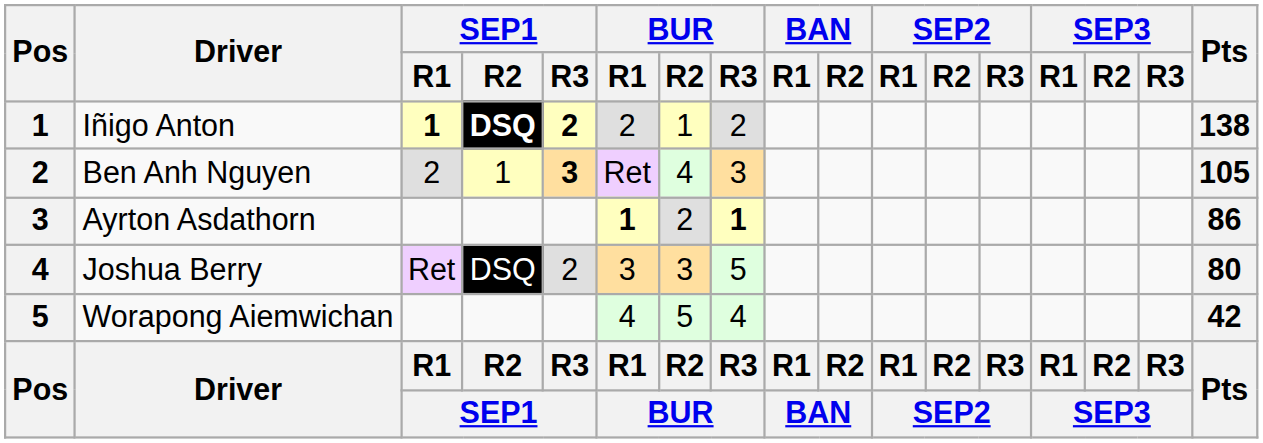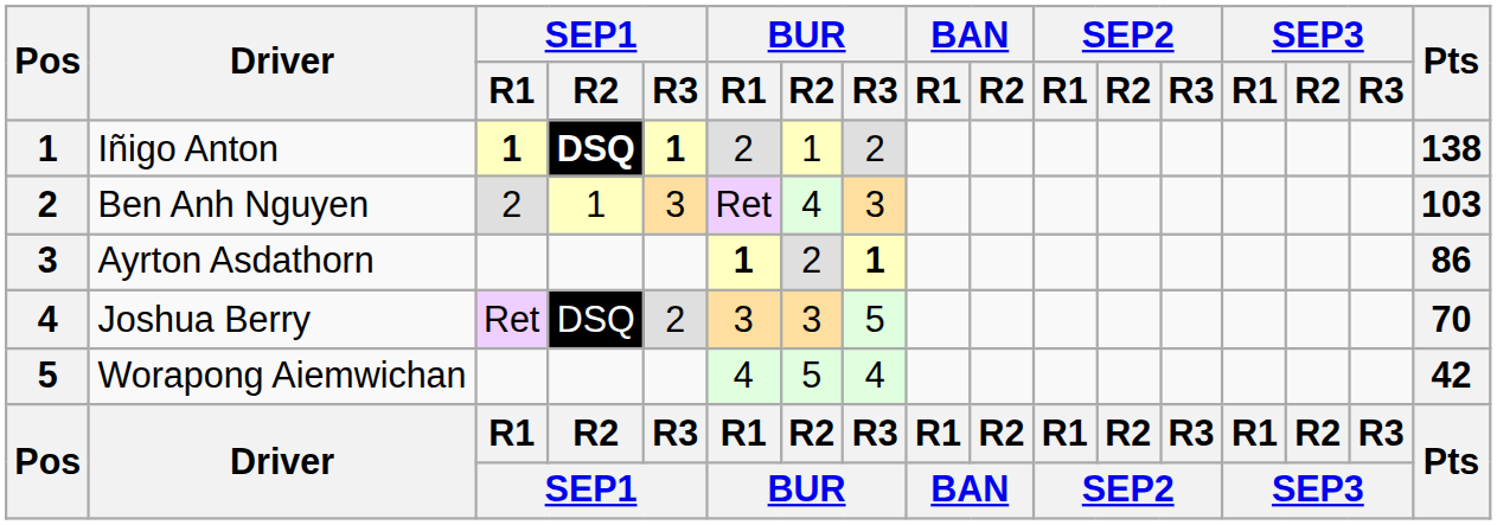 <table class="wikitable" style="font-size: 85%; text-align:center">
 <tr>
 <th rowspan=2>Pos</th>
 <th rowspan=2>Driver</th>
 <th colspan=3><a href='#'>SEP1</a><br></th>
 <th colspan=3><a href='#'>BUR</a><br></th>
 <th colspan=2><a href='#'>BAN</a><br></th>
 <th colspan=3><a href='#'>SEP2</a><br></th>
 <th colspan=3><a href='#'>SEP3</a><br></th>
 <th rowspan=2>Pts</th>
 </tr>
 <tr>
 <th>R1</th>
 <th>R2</th>
 <th>R3</th>
 <th>R1</th>
 <th>R2</th>
 <th>R3</th>
 <th>R1</th>
 <th>R2</th>
 <th>R1</th>
 <th>R2</th>
 <th>R3</th>
 <th>R1</th>
 <th>R2</th>
 <th>R3</th>
 </tr>
 <tr>
 <th>1</th>
 <td style="text-align:left"> Iñigo Anton</td>
 <td style="background:#FFFFBF"><strong>1</strong></td>
 <td style="background:#000000; color:#FFFFFF"><strong>DSQ</strong></td>
-<td style="background:#FFFFBF"><strong>2</strong></td>
+<td style="background:#FFFFBF"><strong>1</strong></td>
 <td style="background:#DFDFDF">2</td>
 <td style="background:#FFFFBF">1</td>
 <td style="background:#DFDFDF">2</td>
 <td></td>
 <td></td>
 <td></td>
 <td></td>
 <td></td>
 <td></td>
 <td></td>
 <td></td>
 <th>138</th>
 </tr>
 <tr>
 <th>2</th>
 <td style="text-align:left"> Ben Anh Nguyen</td>
 <td style="background:#DFDFDF">2</td>
 <td style="background:#FFFFBF">1</td>
-<td style="background:#FFDF9F"><strong>3</strong></td>
+<td style="background:#FFDF9F">3</td>
 <td style="background:#EFCFFF">Ret</td>
 <td style="background:#DFFFDF">4</td>
 <td style="background:#FFDF9F">3</td>
 <td></td>
 <td></td>
 <td></td>
 <td></td>
 <td></td>
 <td></td>
 <td></td>
 <td></td>
-<th>105</th>
+<th>103</th>
 </tr>
 <tr>
 <th>3</th>
 <td style="text-align: left"> Ayrton Asdathorn</td>
 <td></td>
 <td></td>
 <td></td>
 <td style="background:#FFFFBF"><strong>1</strong></td>
 <td style="background:#DFDFDF">2</td>
 <td style="background:#FFFFBF"><strong>1</strong></td>
 <td></td>
 <td></td>
 <td></td>
 <td></td>
 <td></td>
 <td></td>
 <td></td>
 <td></td>
 <th>86</th>
 </tr>
 <tr>
 <th>4</th>
 <td style="text-align:left"> Joshua Berry</td>
 <td style="background:#EFCFFF">Ret</td>
 <td style="background:#000000; color:#FFFFFF">DSQ</td>
 <td style="background:#DFDFDF">2</td>
 <td style="background:#FFDF9F">3</td>
 <td style="background:#FFDF9F">3</td>
 <td style="background:#DFFFDF">5</td>
 <td></td>
 <td></td>
 <td></td>
 <td></td>
 <td></td>
 <td></td>
 <td></td>
 <td></td>
-<th>80</th>
+<th>70</th>
 </tr>
 <tr>
 <th>5</th>
 <td style="text-align: left" nowrap=""> Worapong Aiemwichan</td>
 <td></td>
 <td></td>
 <td></td>
 <td style="background:#DFFFDF">4</td>
 <td style="background:#DFFFDF">5</td>
 <td style="background:#DFFFDF">4</td>
 <td></td>
 <td></td>
 <td></td>
 <td></td>
 <td></td>
 <td></td>
 <td></td>
 <td></td>
 <th>42</th>
 </tr>
 <tr>
 <th rowspan=2>Pos</th>
 <th rowspan=2>Driver</th>
 <th>R1</th>
 <th>R2</th>
 <th>R3</th>
 <th>R1</th>
 <th>R2</th>
 <th>R3</th>
 <th>R1</th>
 <th>R2</th>
 <th>R1</th>
 <th>R2</th>
 <th>R3</th>
 <th>R1</th>
 <th>R2</th>
 <th>R3</th>
 <th rowspan=2>Pts</th>
 </tr>
 <tr>
 <th colspan=3><a href='#'>SEP1</a><br></th>
 <th colspan=3><a href='#'>BUR</a><br></th>
 <th colspan=2><a href='#'>BAN</a><br></th>
 <th colspan=3><a href='#'>SEP2</a><br></th>
 <th colspan=3><a href='#'>SEP3</a><br></th>
 </tr>
 </table>
